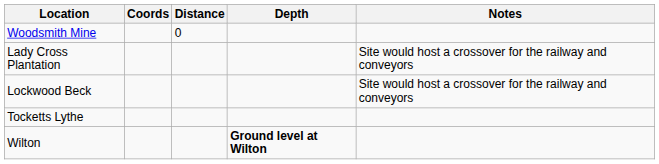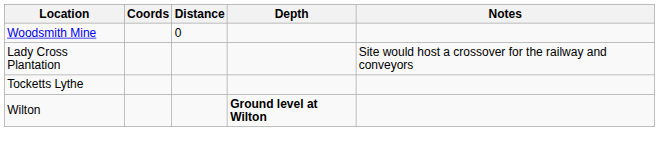 <table class="wikitable">
 <tr>
 <th>Location</th>
 <th>Coords</th>
 <th>Distance</th>
 <th>Depth</th>
 <th>Notes</th>
 </tr>
 <tr>
 <td><a href='#'>Woodsmith Mine</a></td>
 <td></td>
 <td>0</td>
 <td></td>
 <td></td>
 </tr>
 <tr>
 <td>Lady Cross Plantation</td>
 <td></td>
 <td></td>
 <td></td>
 <td>Site would host a crossover for the railway and conveyors</td>
 </tr>
 <tr>
-<td>Lockwood Beck</td>
-<td></td>
-<td></td>
-<td></td>
-<td>Site would host a crossover for the railway and conveyors</td>
-</tr>
-<tr>
 <td>Tocketts Lythe</td>
 <td></td>
 <td></td>
 <td></td>
 <td></td>
 </tr>
 <tr>
 <td>Wilton</td>
 <td></td>
 <td></td>
 <td><strong>Ground level at Wilton</strong></td>
 <td></td>
 </tr>
 </table>
